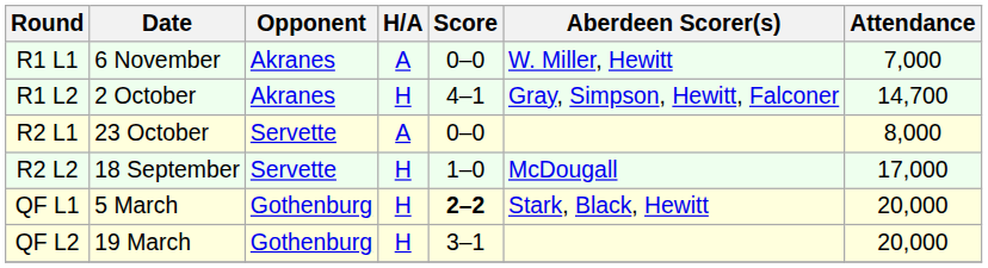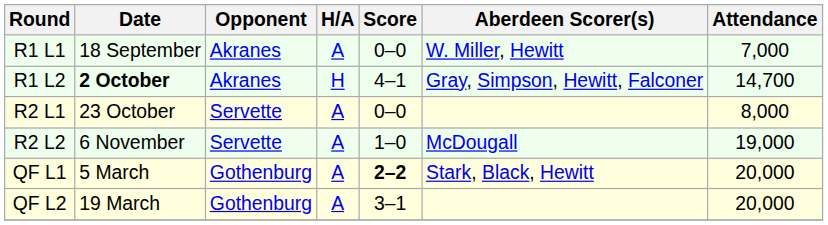 <table class="wikitable" style="text-align:center">
 <tr>
 <th>Round</th>
 <th>Date</th>
 <th>Opponent</th>
 <th>H/A</th>
 <th>Score</th>
 <th>Aberdeen Scorer(s)</th>
 <th>Attendance</th>
 </tr>
 <tr bgcolor=#EEFFEE>
 <td>R1 L1</td>
-<td align=left>6 November</td>
+<td align=left>18 September</td>
 <td align=left> <a href='#'>Akranes</a></td>
 <td><a href='#'>A</a></td>
 <td>0–0</td>
 <td align=left><a href='#'>W. Miller</a>, <a href='#'>Hewitt</a></td>
 <td>7,000</td>
 </tr>
 <tr bgcolor=#EEFFEE>
 <td>R1 L2</td>
-<td align=left>2 October</td>
+<td align=left><strong>2 October</strong></td>
 <td align=left> <a href='#'>Akranes</a></td>
 <td><a href='#'>H</a></td>
 <td>4–1</td>
 <td align=left><a href='#'>Gray</a>, <a href='#'>Simpson</a>, <a href='#'>Hewitt</a>, <a href='#'>Falconer</a></td>
 <td>14,700</td>
 </tr>
 <tr bgcolor=#FFFFDD>
 <td>R2 L1</td>
 <td align=left>23 October</td>
 <td align=left> <a href='#'>Servette</a></td>
 <td><a href='#'>A</a></td>
 <td>0–0</td>
 <td align=left></td>
 <td>8,000</td>
 </tr>
 <tr bgcolor=#EEFFEE>
 <td>R2 L2</td>
-<td align=left>18 September</td>
+<td align=left>6 November</td>
 <td align=left> <a href='#'>Servette</a></td>
-<td><a href='#'>H</a></td>
+<td><a href='#'>A</a></td>
 <td>1–0</td>
 <td align=left><a href='#'>McDougall</a></td>
-<td>17,000</td>
+<td>19,000</td>
 </tr>
 <tr bgcolor=#FFFFDD>
 <td>QF L1</td>
 <td align=left>5 March</td>
 <td align=left> <a href='#'>Gothenburg</a></td>
-<td><a href='#'>H</a></td>
+<td><a href='#'>A</a></td>
 <td><strong>2–2</strong></td>
 <td align=left><a href='#'>Stark</a>, <a href='#'>Black</a>, <a href='#'>Hewitt</a></td>
 <td>20,000</td>
 </tr>
 <tr bgcolor=#FFFFDD>
 <td>QF L2</td>
 <td align=left>19 March</td>
 <td align=left> <a href='#'>Gothenburg</a></td>
-<td><a href='#'>H</a></td>
+<td><a href='#'>A</a></td>
 <td>3–1</td>
 <td align=left></td>
 <td>20,000</td>
 </tr>
 <tr>
 </tr>
 </table>
